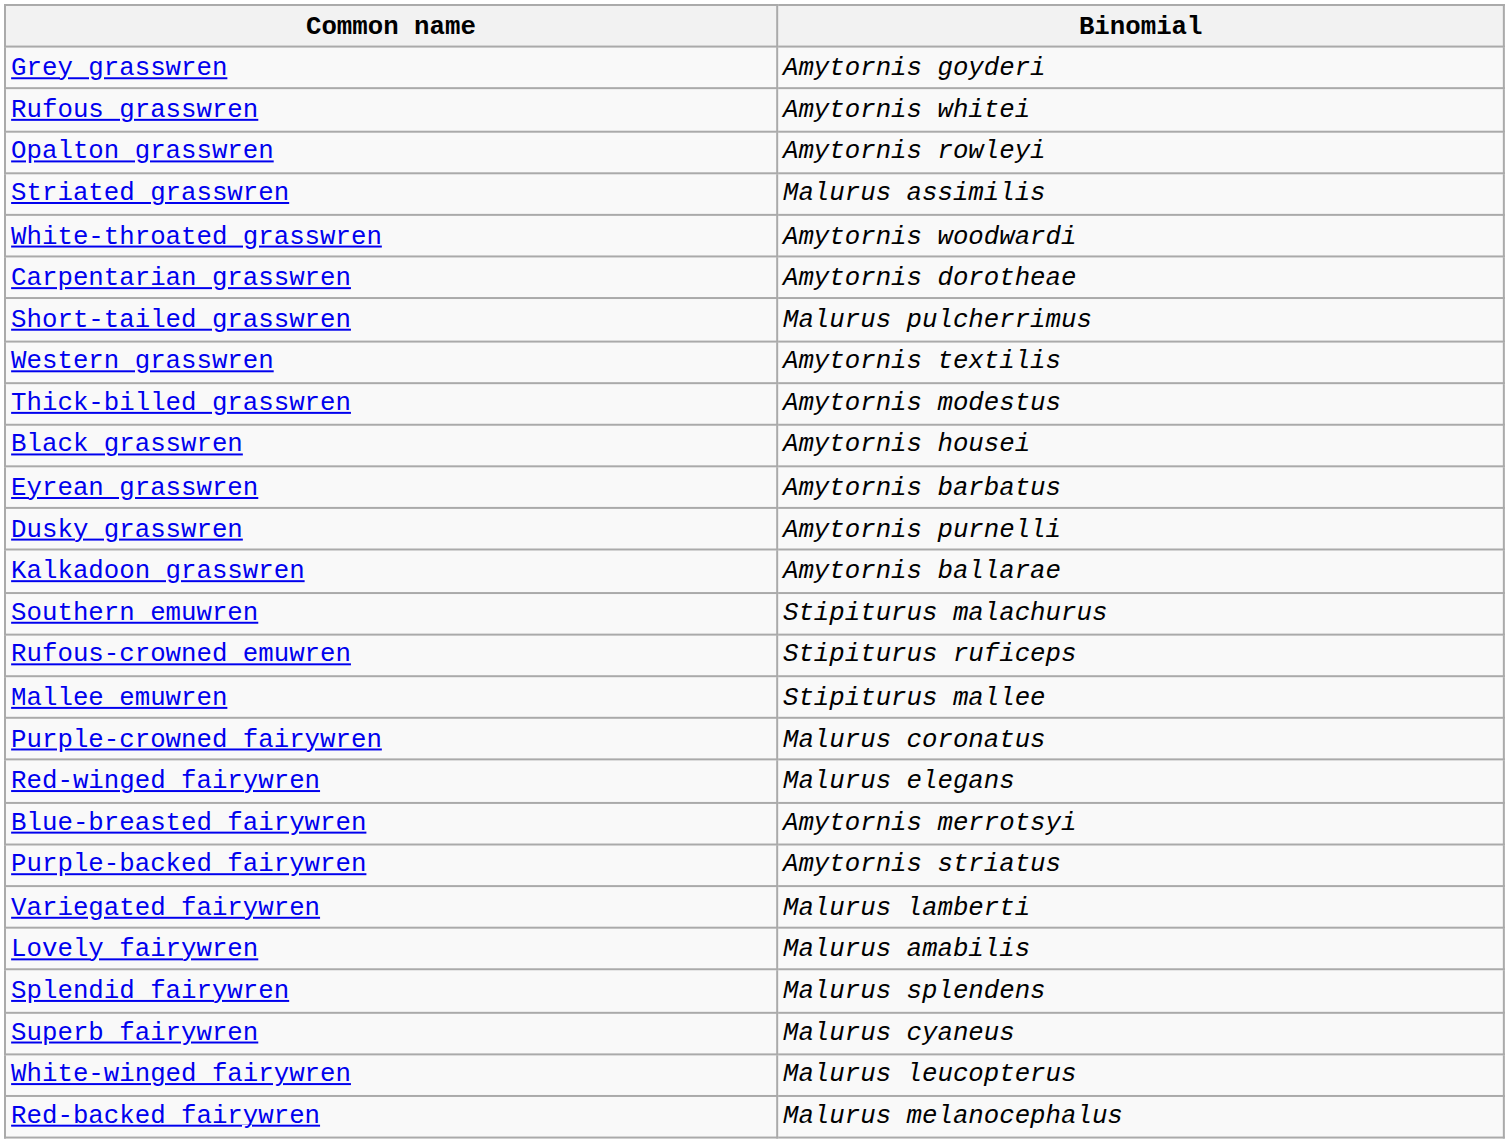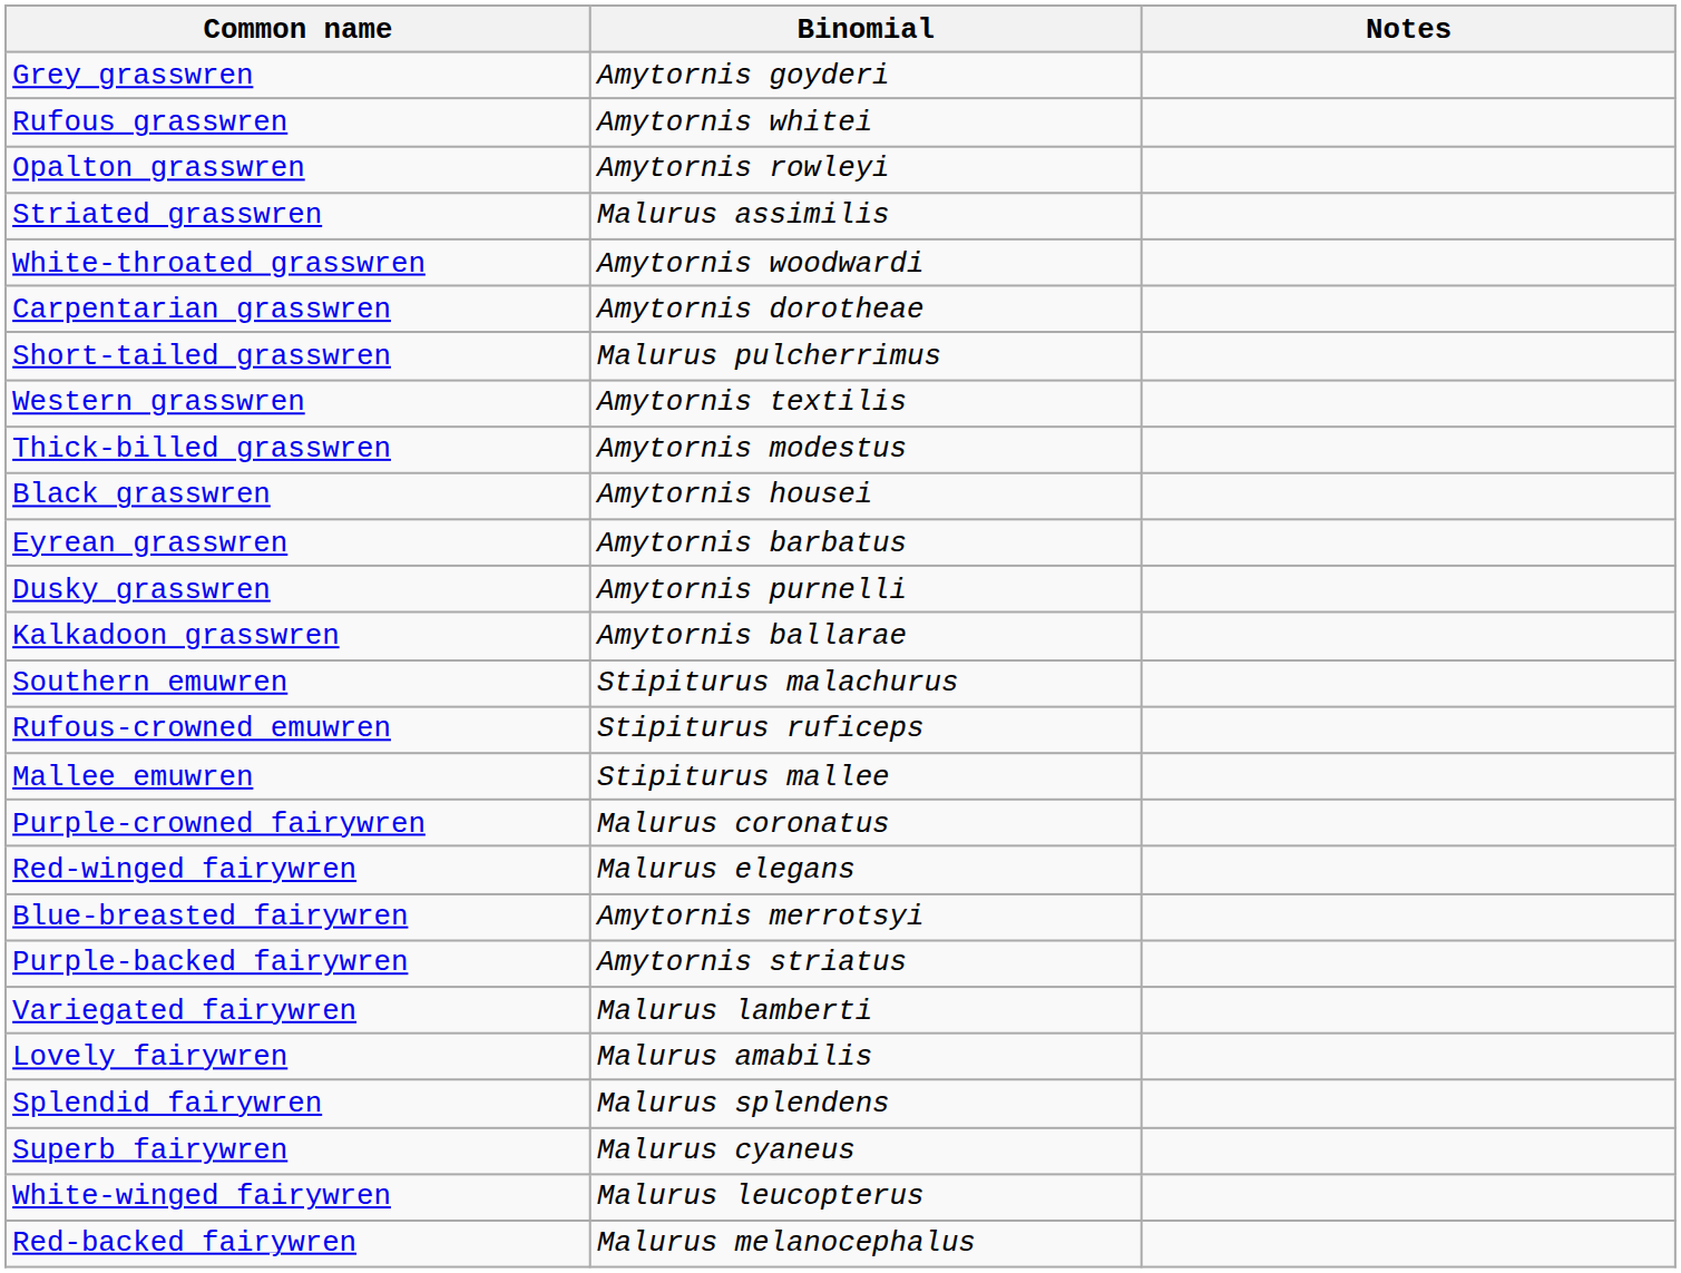 <table style="width:60%;" class="wikitable">
 <tr>
 <th width=35%>Common name</th>
 <th width=33%>Binomial</th>
+<th width=32%>Notes</th>
 </tr>
 <tr>
 <td><a href='#'>Grey grasswren</a></td>
 <td><em>Amytornis goyderi</em></td>
+<td></td>
 </tr>
 <tr>
 <td><a href='#'>Rufous grasswren</a></td>
 <td><em>Amytornis whitei</em></td>
+<td></td>
 </tr>
 <tr>
 <td><a href='#'>Opalton grasswren</a></td>
 <td><em>Amytornis rowleyi</em></td>
+<td></td>
 </tr>
 <tr>
 <td><a href='#'>Striated grasswren</a></td>
 <td><em>Malurus assimilis</em></td>
+<td></td>
 </tr>
 <tr>
 <td><a href='#'>White-throated grasswren</a></td>
 <td><em>Amytornis woodwardi</em></td>
+<td></td>
 </tr>
 <tr>
 <td><a href='#'>Carpentarian grasswren</a></td>
 <td><em>Amytornis dorotheae</em></td>
+<td></td>
 </tr>
 <tr>
 <td><a href='#'>Short-tailed grasswren</a></td>
 <td><em>Malurus pulcherrimus</em></td>
+<td></td>
 </tr>
 <tr>
 <td><a href='#'>Western grasswren</a></td>
 <td><em>Amytornis textilis</em></td>
+<td></td>
 </tr>
 <tr>
 <td><a href='#'>Thick-billed grasswren</a></td>
 <td><em>Amytornis modestus</em></td>
+<td></td>
 </tr>
 <tr>
 <td><a href='#'>Black grasswren</a></td>
 <td><em>Amytornis housei</em></td>
+<td></td>
 </tr>
 <tr>
 <td><a href='#'>Eyrean grasswren</a></td>
 <td><em>Amytornis barbatus</em></td>
+<td></td>
 </tr>
 <tr>
 <td><a href='#'>Dusky grasswren</a></td>
 <td><em>Amytornis purnelli</em></td>
+<td></td>
 </tr>
 <tr>
 <td><a href='#'>Kalkadoon grasswren</a></td>
 <td><em>Amytornis ballarae</em></td>
+<td></td>
 </tr>
 <tr>
 <td><a href='#'>Southern emuwren</a></td>
 <td><em>Stipiturus malachurus</em></td>
+<td></td>
 </tr>
 <tr>
 <td><a href='#'>Rufous-crowned emuwren</a></td>
 <td><em>Stipiturus ruficeps</em></td>
+<td></td>
 </tr>
 <tr>
 <td><a href='#'>Mallee emuwren</a></td>
 <td><em>Stipiturus mallee</em></td>
+<td></td>
 </tr>
 <tr>
 <td><a href='#'>Purple-crowned fairywren</a></td>
 <td><em>Malurus coronatus</em></td>
+<td></td>
 </tr>
 <tr>
 <td><a href='#'>Red-winged fairywren</a></td>
 <td><em>Malurus elegans</em></td>
+<td></td>
 </tr>
 <tr>
 <td><a href='#'>Blue-breasted fairywren</a></td>
 <td><em>Amytornis merrotsyi</em></td>
+<td></td>
 </tr>
 <tr>
 <td><a href='#'>Purple-backed fairywren</a></td>
 <td><em>Amytornis striatus</em></td>
+<td></td>
 </tr>
 <tr>
 <td><a href='#'>Variegated fairywren</a></td>
 <td><em>Malurus lamberti</em></td>
+<td></td>
 </tr>
 <tr>
 <td><a href='#'>Lovely fairywren</a></td>
 <td><em>Malurus amabilis</em></td>
+<td></td>
 </tr>
 <tr>
 <td><a href='#'>Splendid fairywren</a></td>
 <td><em>Malurus splendens</em></td>
+<td></td>
 </tr>
 <tr>
 <td><a href='#'>Superb fairywren</a></td>
 <td><em>Malurus cyaneus</em></td>
+<td></td>
 </tr>
 <tr>
 <td><a href='#'>White-winged fairywren</a></td>
 <td><em>Malurus leucopterus</em></td>
+<td></td>
 </tr>
 <tr>
 <td><a href='#'>Red-backed fairywren</a></td>
 <td><em>Malurus melanocephalus</em></td>
+<td></td>
 </tr>
 </table>
